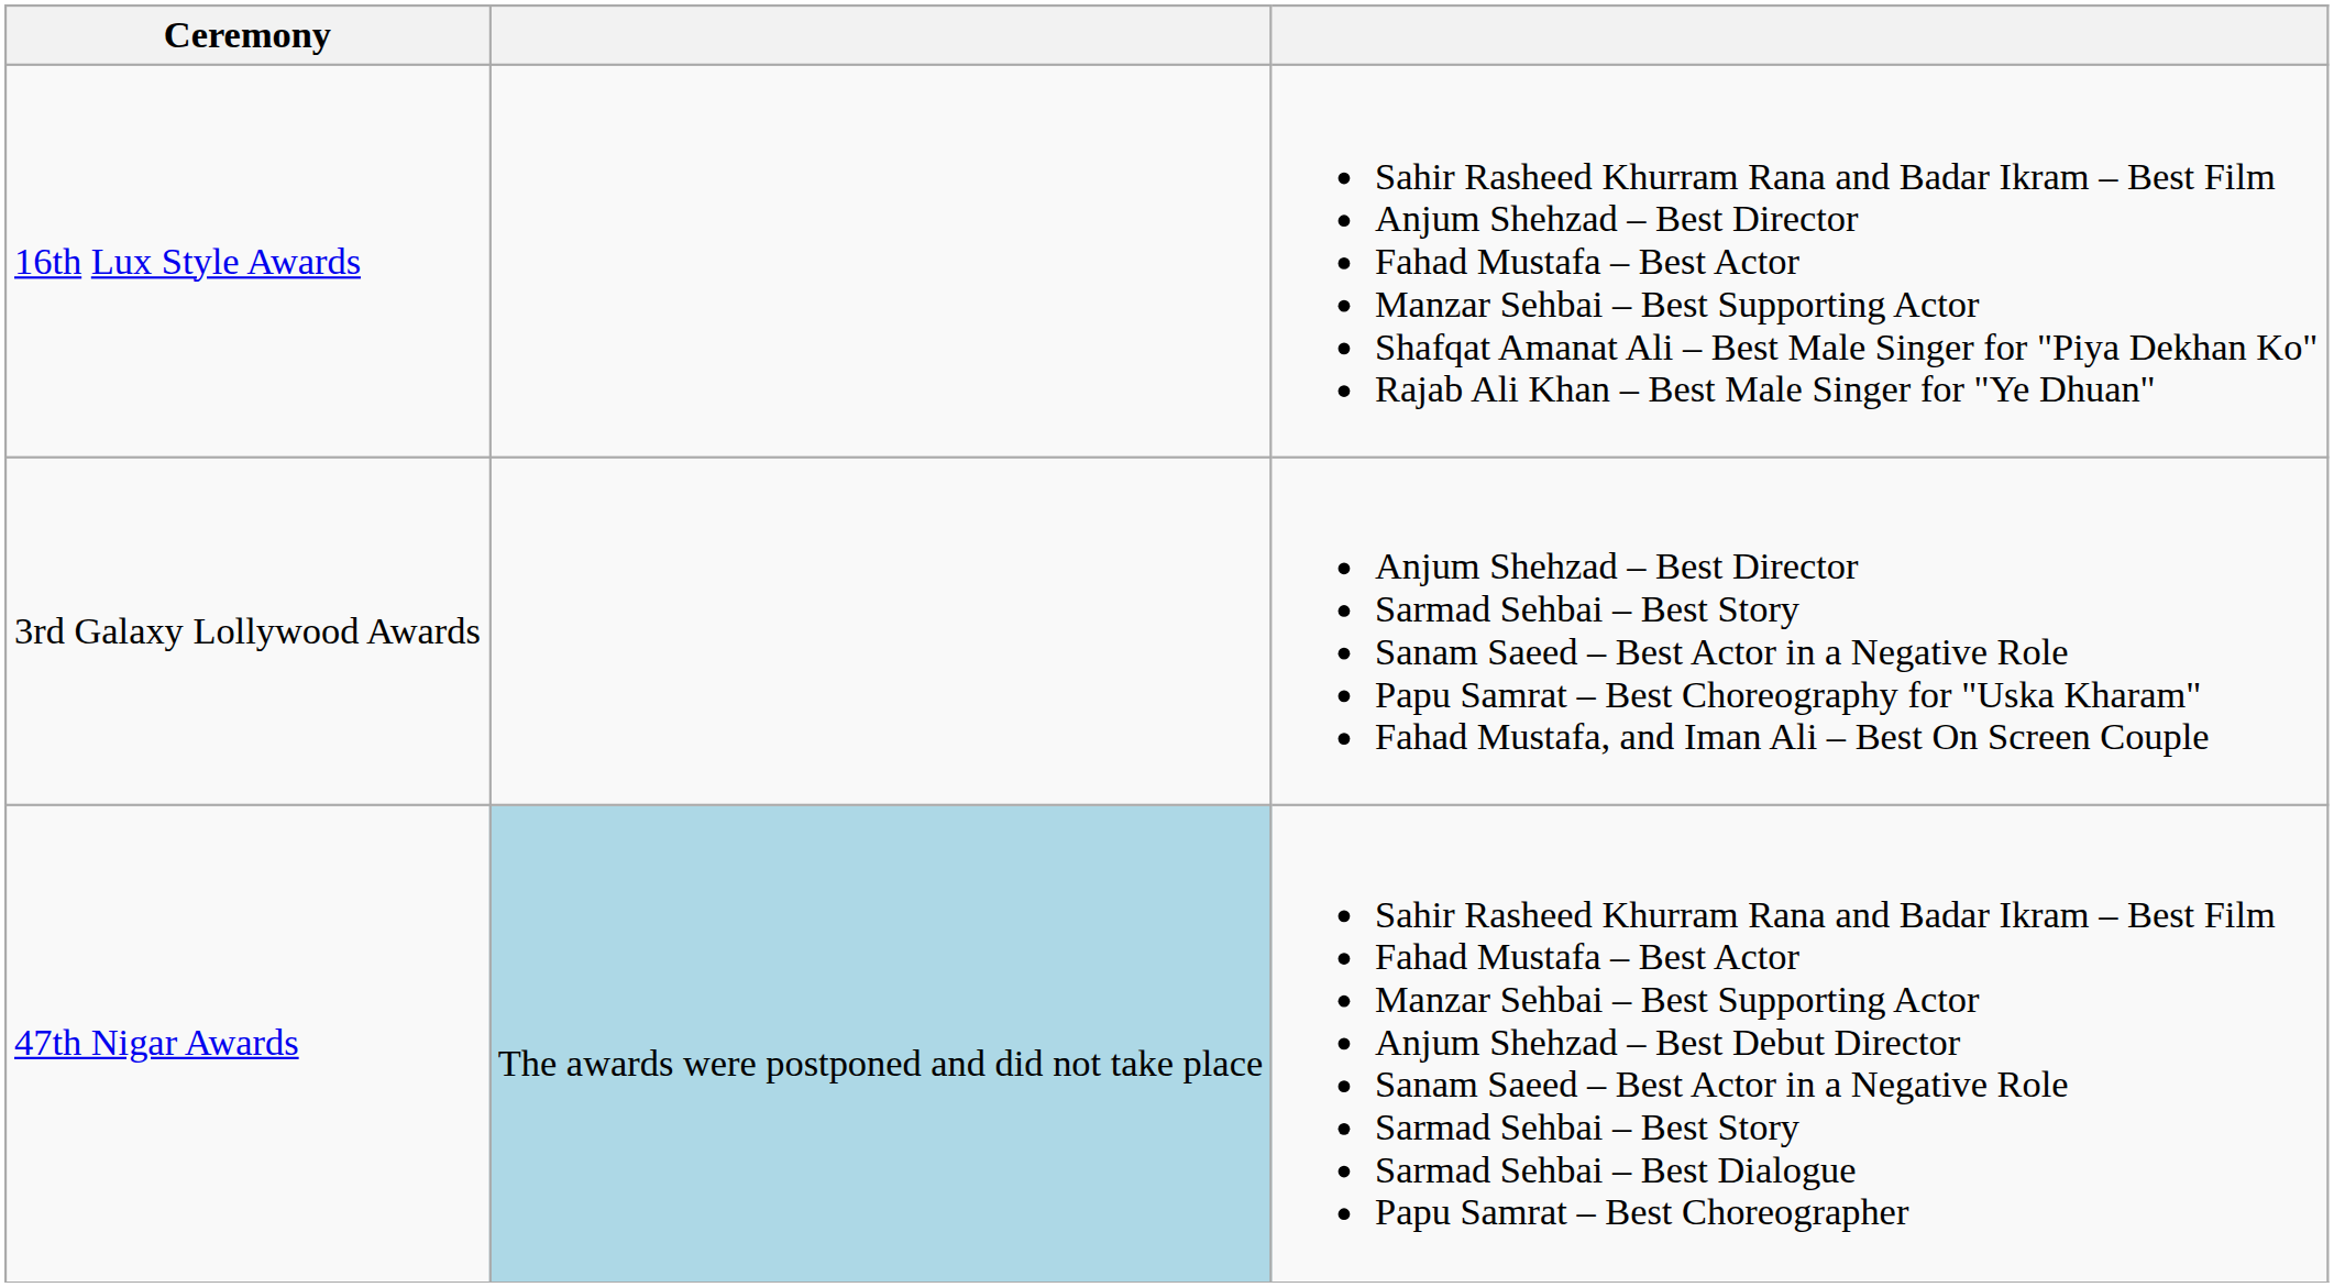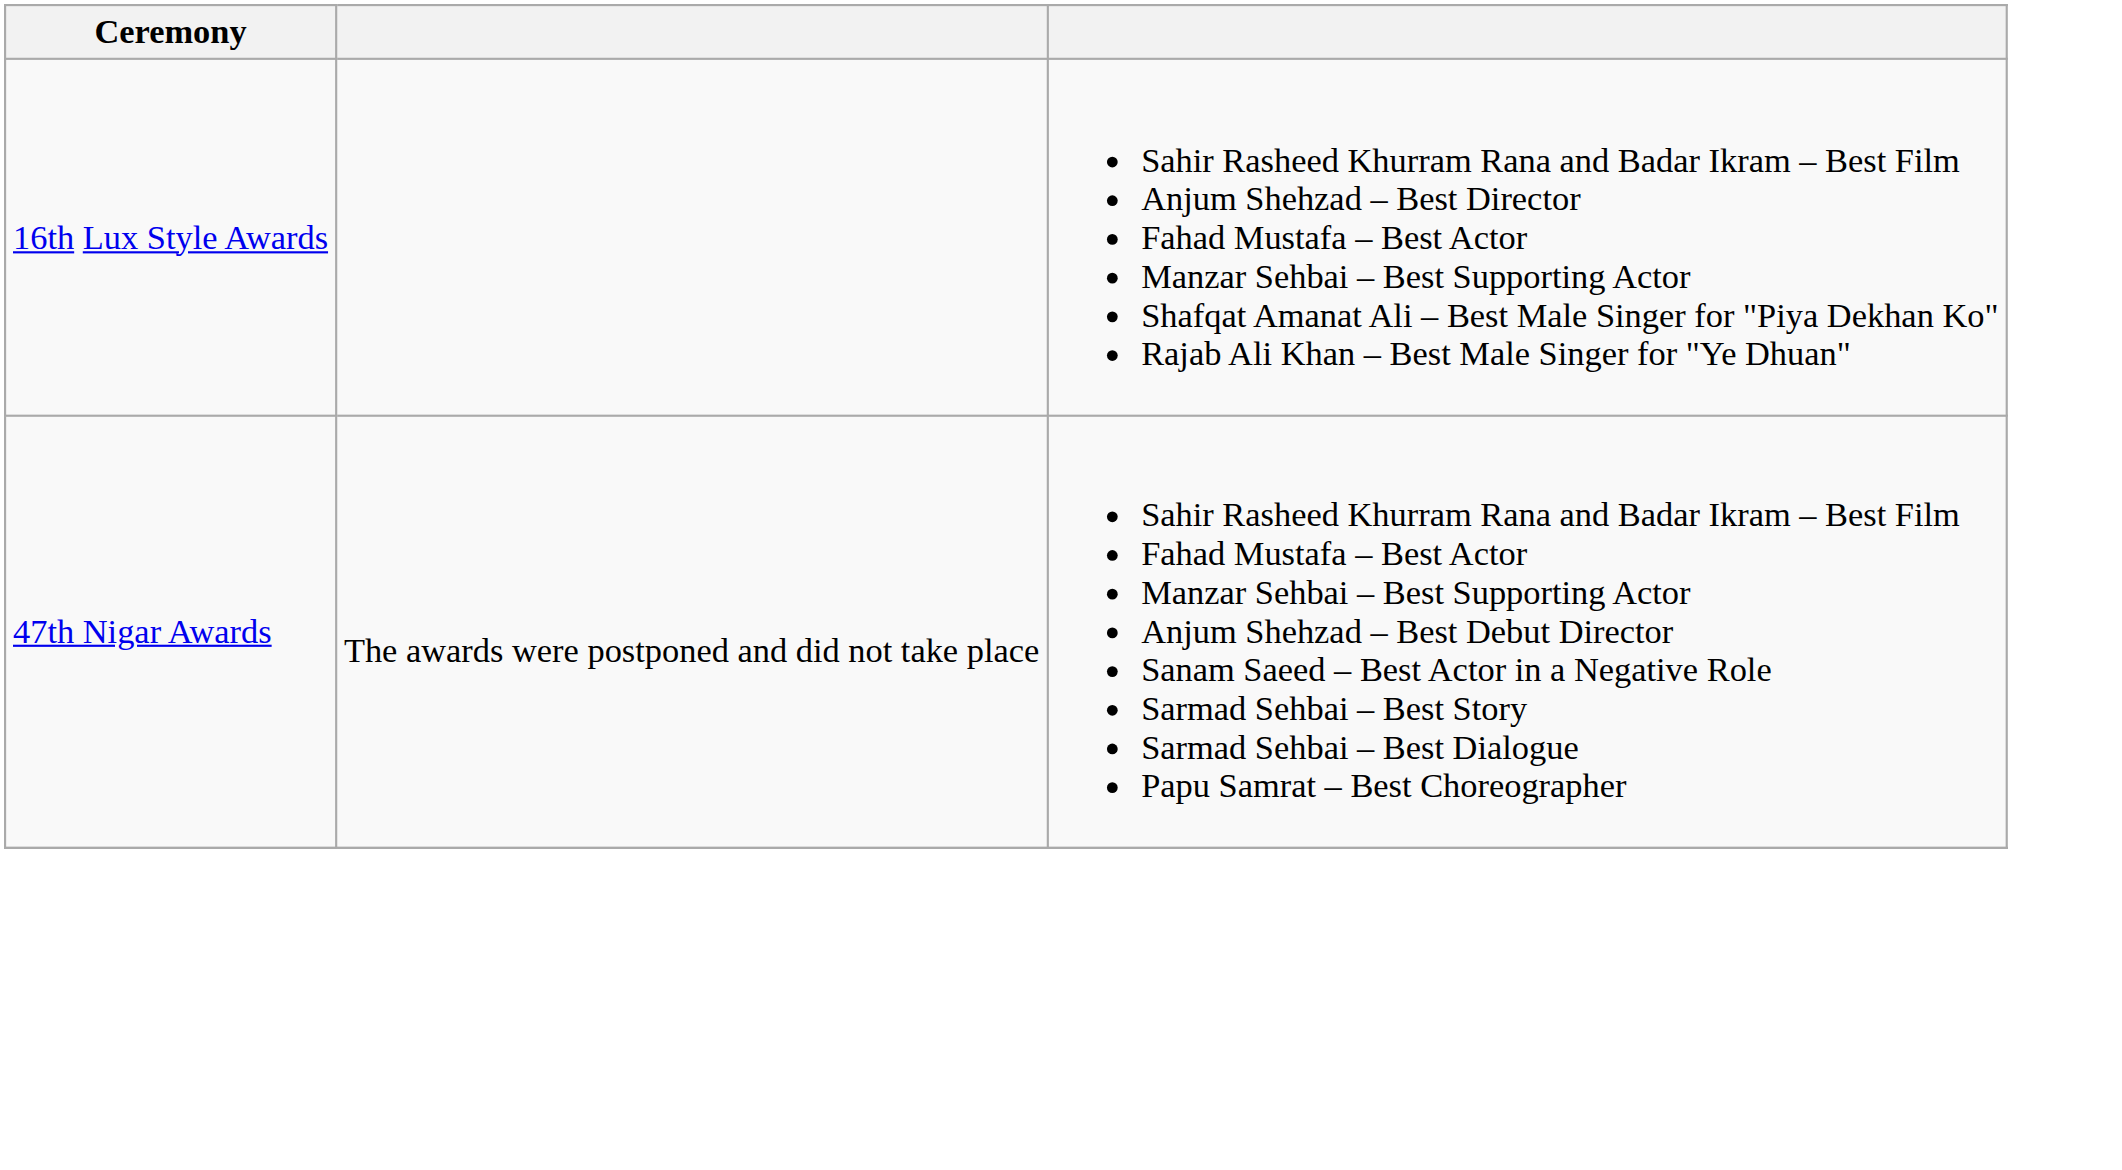 <table class="wikitable">
 <tr>
 <th>Ceremony</th>
 <th></th>
 <th></th>
 </tr>
 <tr>
 <td><a href='#'>16th</a> <a href='#'>Lux Style Awards</a><br></td>
 <td></td>
 <td><br><ul><li>Sahir Rasheed Khurram Rana and Badar Ikram – Best Film</li><li>Anjum Shehzad – Best Director</li><li>Fahad Mustafa – Best Actor</li><li>Manzar Sehbai – Best Supporting Actor</li><li>Shafqat Amanat Ali – Best Male Singer for "Piya Dekhan Ko"</li><li>Rajab Ali Khan – Best Male Singer for "Ye Dhuan"</li></ul></td>
 </tr>
 <tr>
-<td>3rd Galaxy Lollywood Awards</td>
-<td></td>
-<td><br><ul><li>Anjum Shehzad – Best Director</li><li>Sarmad Sehbai – Best Story</li><li>Sanam Saeed – Best Actor in a Negative Role</li><li>Papu Samrat – Best Choreography for "Uska Kharam"</li><li>Fahad Mustafa, and Iman Ali – Best On Screen Couple</li></ul></td>
-</tr>
-<tr>
 <td><a href='#'>47th Nigar Awards</a></td>
-<td style="background: lightblue;"><br>The awards were postponed and did not take place</td>
+<td><br>The awards were postponed and did not take place</td>
 <td><br><ul><li>Sahir Rasheed Khurram Rana and Badar Ikram – Best Film</li><li>Fahad Mustafa – Best Actor</li><li>Manzar Sehbai – Best Supporting Actor</li><li>Anjum Shehzad – Best Debut Director</li><li>Sanam Saeed – Best Actor in a Negative Role</li><li>Sarmad Sehbai – Best Story</li><li>Sarmad Sehbai – Best Dialogue</li><li>Papu Samrat – Best Choreographer</li></ul></td>
 </tr>
 <tr>
 </tr>
 </table>
